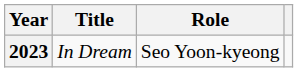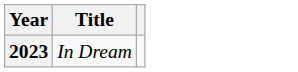 <table class="wikitable plainrowheaders">
 <tr>
 <th scope="col">Year</th>
 <th scope="col">Title</th>
-<th scope="col">Role</th>
 <th scope="col" class="unsortable"></th>
 </tr>
 <tr>
 <th scope="row">2023</th>
 <td><em>In Dream</em></td>
-<td>Seo Yoon-kyeong</td>
 <td style="text-align:center"></td>
 </tr>
 </table>
